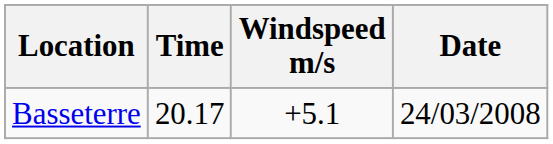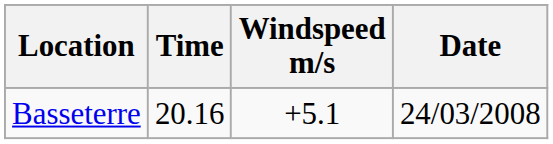 <table class="wikitable" style= "text-align: center">
 <tr>
 <th>Location</th>
 <th>Time</th>
 <th>Windspeed<br>m/s</th>
 <th>Date</th>
 </tr>
 <tr>
 <td><a href='#'>Basseterre</a></td>
-<td>20.17</td>
+<td>20.16</td>
 <td>+5.1</td>
 <td>24/03/2008</td>
 </tr>
 </table>
